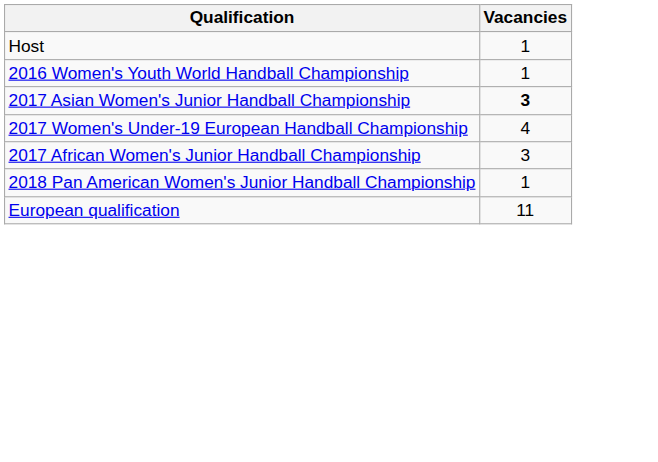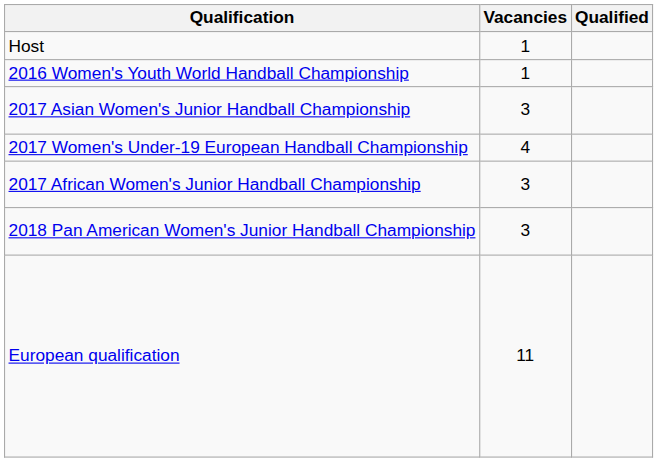 <table class="wikitable">
 <tr>
 <th>Qualification</th>
 <th>Vacancies</th>
+<th>Qualified</th>
 </tr>
 <tr>
 <td>Host</td>
 <td align="center">1</td>
+<td></td>
 </tr>
 <tr>
 <td><a href='#'>2016 Women's Youth World Handball Championship</a></td>
 <td align="center">1</td>
+<td></td>
 </tr>
 <tr>
 <td><a href='#'>2017 Asian Women's Junior Handball Championship</a></td>
-<td align="center"><strong>3</strong></td>
+<td align="center">3</td>
+<td><br><br></td>
 </tr>
 <tr>
 <td><a href='#'>2017 Women's Under-19 European Handball Championship</a></td>
 <td align="center">4</td>
+<td><br></td>
 </tr>
 <tr>
 <td><a href='#'>2017 African Women's Junior Handball Championship</a></td>
 <td align="center">3</td>
+<td><br><br></td>
 </tr>
 <tr>
 <td><a href='#'>2018 Pan American Women's Junior Handball Championship</a></td>
-<td align="center">1</td>
+<td align="center">3</td>
+<td><br><br></td>
 </tr>
 <tr>
 <td><a href='#'>European qualification</a></td>
 <td align="center">11</td>
+<td><br><br><br><br><br><br><br><br><br><br></td>
 </tr>
 </table>
